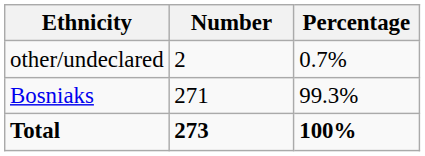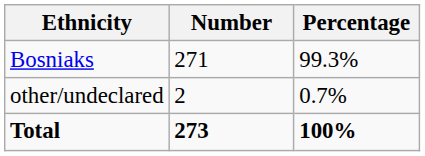 <table class="wikitable">
 <tr>
 <th width="100px">Ethnicity</th>
 <th width="80px">Number</th>
 <th width="80px">Percentage</th>
 </tr>
 <tr>
+<td><a href='#'>Bosniaks</a></td>
+<td>271</td>
+<td>99.3%</td>
+</tr>
+<tr>
 <td>other/undeclared</td>
 <td>2</td>
 <td>0.7%</td>
-</tr>
-<tr>
-<td><a href='#'>Bosniaks</a></td>
-<td>271</td>
-<td>99.3%</td>
 </tr>
 <tr>
 <td><strong>Total</strong></td>
 <td><strong>273</strong></td>
 <td><strong>100%</strong></td>
 </tr>
 </table>
